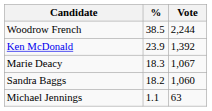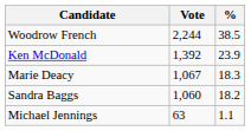 <table class="wikitable">
 <tr>
 <th bgcolor="#DDDDFF" width="200px">Candidate</th>
+<th bgcolor="#DDDDFF" width="50px">Vote</th>
 <th bgcolor="#DDDDFF" width="30px">%</th>
-<th bgcolor="#DDDDFF" width="50px">Vote</th>
 </tr>
 <tr>
 <td>Woodrow French</td>
+<td>2,244</td>
 <td>38.5</td>
-<td>2,244</td>
 </tr>
 <tr>
 <td><a href='#'>Ken McDonald</a></td>
+<td>1,392</td>
 <td>23.9</td>
-<td>1,392</td>
 </tr>
 <tr>
 <td>Marie Deacy</td>
+<td>1,067</td>
 <td>18.3</td>
-<td>1,067</td>
 </tr>
 <tr>
 <td>Sandra Baggs</td>
+<td>1,060</td>
 <td>18.2</td>
-<td>1,060</td>
 </tr>
 <tr>
 <td>Michael Jennings</td>
+<td>63</td>
 <td>1.1</td>
-<td>63</td>
 </tr>
 </table>
